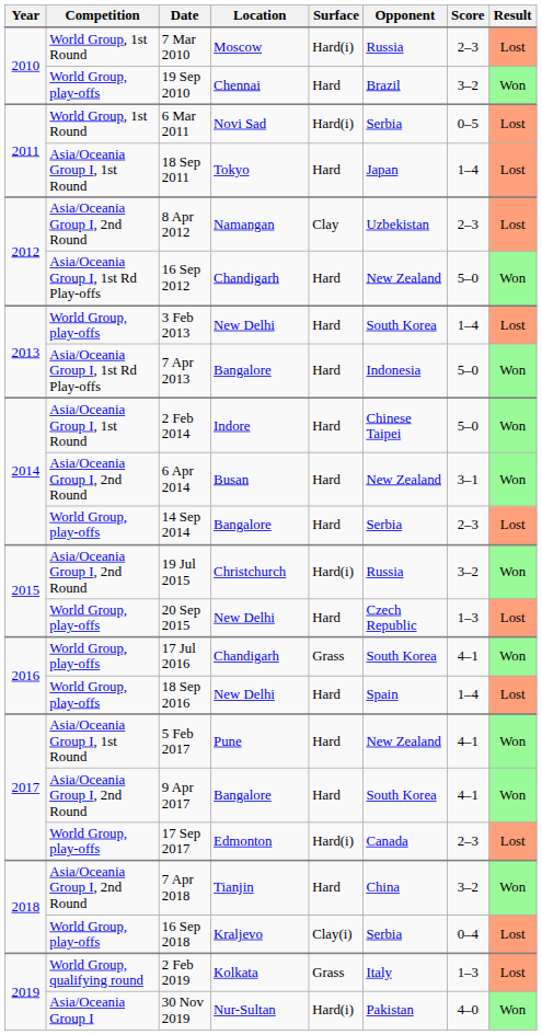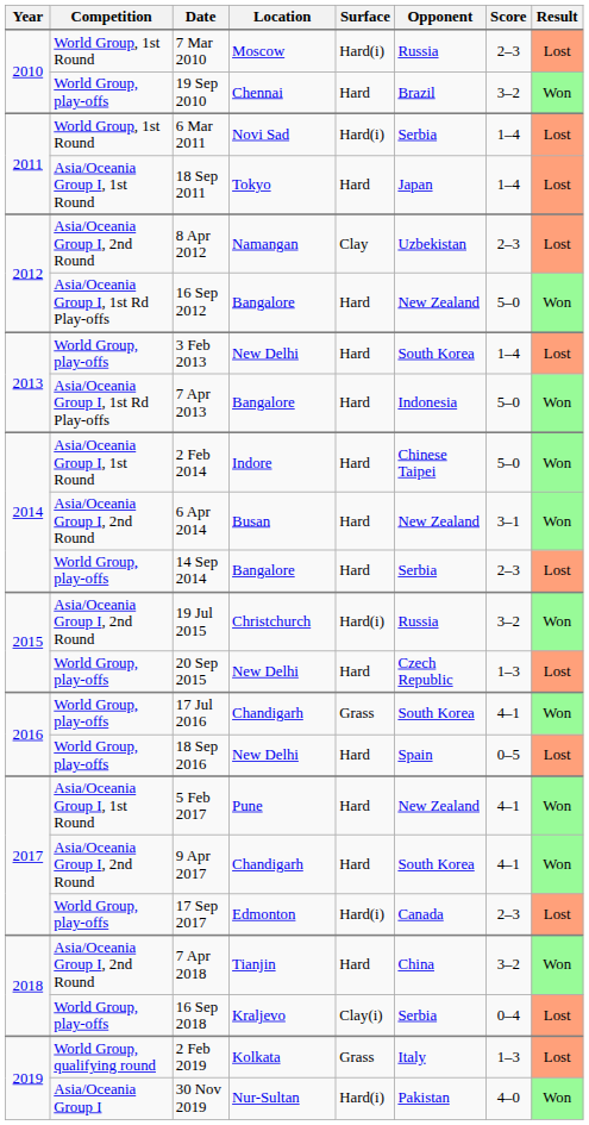 <table class="wikitable collapsible collapsed">
 <tr>
 <th width="70">Year</th>
 <th width="250">Competition</th>
 <th width="125">Date</th>
 <th width="190">Location</th>
 <th width="60">Surface</th>
 <th width="150">Opponent</th>
 <th width="50">Score</th>
 <th width="60">Result</th>
 </tr>
 <tr style="border-top:2px solid gray;">
 <td align="center" rowspan="2"><a href='#'>2010</a></td>
 <td><a href='#'>World Group</a>, 1st Round</td>
 <td>7 Mar 2010</td>
 <td> <a href='#'>Moscow</a></td>
 <td>Hard(i)</td>
 <td> <a href='#'>Russia</a></td>
 <td align="center">2–3</td>
 <td align="center" bgcolor="FFA07A">Lost</td>
 </tr>
 <tr>
 <td><a href='#'> World Group, play-offs</a></td>
 <td>19 Sep 2010</td>
 <td> <a href='#'>Chennai</a></td>
 <td>Hard</td>
 <td> <a href='#'>Brazil</a></td>
 <td align="center">3–2</td>
 <td align="center" bgcolor="#98FB98">Won</td>
 </tr>
 <tr style="border-top:2px solid gray;">
 <td align="center" rowspan="2"><a href='#'>2011</a></td>
 <td><a href='#'>World Group</a>, 1st Round</td>
 <td>6 Mar 2011</td>
 <td> <a href='#'>Novi Sad</a></td>
 <td>Hard(i)</td>
 <td> <a href='#'>Serbia</a></td>
-<td align="center">0–5</td>
+<td align="center">1–4</td>
 <td align="center" bgcolor="#FFA07A">Lost</td>
 </tr>
 <tr>
 <td><a href='#'>Asia/Oceania Group I</a>, 1st Round</td>
 <td>18 Sep 2011</td>
 <td> <a href='#'>Tokyo</a></td>
 <td>Hard</td>
 <td> <a href='#'>Japan</a></td>
 <td align="center">1–4</td>
 <td align="center" bgcolor="#FFA07A">Lost</td>
 </tr>
 <tr style="border-top:2px solid gray;">
 <td align="center" rowspan="2"><a href='#'>2012</a></td>
 <td><a href='#'>Asia/Oceania Group I</a>, 2nd Round</td>
 <td>8 Apr 2012</td>
 <td> <a href='#'>Namangan</a></td>
 <td>Clay</td>
 <td> <a href='#'>Uzbekistan</a></td>
 <td align="center">2–3</td>
 <td align="center" bgcolor="#FFA07A">Lost</td>
 </tr>
 <tr>
 <td><a href='#'>Asia/Oceania Group I</a>, 1st Rd Play-offs</td>
 <td>16 Sep 2012</td>
-<td> <a href='#'>Chandigarh</a></td>
+<td> <a href='#'>Bangalore</a></td>
 <td>Hard</td>
 <td> <a href='#'>New Zealand</a></td>
 <td align="center">5–0</td>
 <td align="center" bgcolor="#98FB98">Won</td>
 </tr>
 <tr style="border-top:2px solid gray;">
 <td align="center" rowspan="2"><a href='#'>2013</a></td>
 <td><a href='#'> World Group, play-offs</a></td>
 <td>3 Feb 2013</td>
 <td> <a href='#'>New Delhi</a></td>
 <td>Hard</td>
 <td> <a href='#'>South Korea</a></td>
 <td align="center">1–4</td>
 <td align="center" bgcolor="#FFA07A">Lost</td>
 </tr>
 <tr>
 <td><a href='#'>Asia/Oceania Group I</a>, 1st Rd Play-offs</td>
 <td>7 Apr 2013</td>
 <td> <a href='#'>Bangalore</a></td>
 <td>Hard</td>
 <td> <a href='#'>Indonesia</a></td>
 <td align="center">5–0</td>
 <td align="center" bgcolor="#98FB98">Won</td>
 </tr>
 <tr style="border-top:2px solid gray;">
 <td align="center" rowspan="3"><a href='#'>2014</a></td>
 <td><a href='#'>Asia/Oceania Group I</a>, 1st Round</td>
 <td>2 Feb 2014</td>
 <td> <a href='#'>Indore</a></td>
 <td>Hard</td>
 <td> <a href='#'>Chinese Taipei</a></td>
 <td align="center">5–0</td>
 <td align="center" bgcolor="#98FB98">Won</td>
 </tr>
 <tr>
 <td><a href='#'>Asia/Oceania Group I</a>, 2nd Round</td>
 <td>6 Apr 2014</td>
 <td> <a href='#'>Busan</a></td>
 <td>Hard</td>
 <td> <a href='#'>New Zealand</a></td>
 <td align="center">3–1</td>
 <td align="center" bgcolor="#98FB98">Won</td>
 </tr>
 <tr>
 <td><a href='#'>World Group, play-offs</a></td>
 <td>14 Sep 2014</td>
 <td> <a href='#'>Bangalore</a></td>
 <td>Hard</td>
 <td> <a href='#'>Serbia</a></td>
 <td align="center">2–3</td>
 <td align="center" bgcolor="#FFA07A">Lost</td>
 </tr>
 <tr style="border-top:2px solid gray;">
 <td align="center" rowspan="2"><a href='#'>2015</a></td>
 <td><a href='#'>Asia/Oceania Group I</a>, 2nd Round</td>
 <td>19 Jul 2015</td>
 <td> <a href='#'>Christchurch</a></td>
 <td>Hard(i)</td>
 <td> <a href='#'>Russia</a></td>
 <td align="center">3–2</td>
 <td align="center" bgcolor="#98FB98">Won</td>
 </tr>
 <tr>
 <td><a href='#'>World Group, play-offs</a></td>
 <td>20 Sep 2015</td>
 <td> <a href='#'>New Delhi</a></td>
 <td>Hard</td>
 <td> <a href='#'>Czech Republic</a></td>
 <td align="center">1–3</td>
 <td align="center" bgcolor="#FFA07A">Lost</td>
 </tr>
 <tr style="border-top:2px solid gray;">
 <td align="center" rowspan="2"><a href='#'>2016</a></td>
 <td><a href='#'>World Group, play-offs</a></td>
 <td>17 Jul 2016</td>
 <td> <a href='#'>Chandigarh</a></td>
 <td>Grass</td>
 <td> <a href='#'>South Korea</a></td>
 <td align="center">4–1</td>
 <td align="center" bgcolor="#98FB98">Won</td>
 </tr>
 <tr>
 <td><a href='#'>World Group, play-offs</a></td>
 <td>18 Sep 2016</td>
 <td> <a href='#'>New Delhi</a></td>
 <td>Hard</td>
 <td> <a href='#'>Spain</a></td>
-<td align="center">1–4</td>
+<td align="center">0–5</td>
 <td align="center" bgcolor="#FFA07A">Lost</td>
 </tr>
 <tr style="border-top:2px solid gray;">
 <td align="center" rowspan="3"><a href='#'>2017</a></td>
 <td><a href='#'>Asia/Oceania Group I</a>, 1st Round</td>
 <td>5 Feb 2017</td>
 <td> <a href='#'>Pune</a></td>
 <td>Hard</td>
 <td> <a href='#'>New Zealand</a></td>
 <td align="center">4–1</td>
 <td align="center" bgcolor="#98FB98">Won</td>
 </tr>
 <tr>
 <td><a href='#'>Asia/Oceania Group I</a>, 2nd Round</td>
 <td>9 Apr 2017</td>
-<td> <a href='#'>Bangalore</a></td>
+<td> <a href='#'>Chandigarh</a></td>
 <td>Hard</td>
 <td> <a href='#'>South Korea</a></td>
 <td align="center">4–1</td>
 <td align="center" bgcolor="#98FB98">Won</td>
 </tr>
 <tr>
 <td><a href='#'>World Group, play-offs</a></td>
 <td>17 Sep 2017</td>
 <td> <a href='#'>Edmonton</a></td>
 <td>Hard(i)</td>
 <td> <a href='#'>Canada</a></td>
 <td align="center">2–3</td>
 <td align="center" bgcolor="#FFA07A">Lost</td>
 </tr>
 <tr style="border-top:2px solid gray;">
 <td align="center" rowspan="2"><a href='#'>2018</a></td>
 <td><a href='#'>Asia/Oceania Group I</a>, 2nd Round</td>
 <td>7 Apr 2018</td>
 <td> <a href='#'>Tianjin</a></td>
 <td>Hard</td>
 <td> <a href='#'>China</a></td>
 <td align="center">3–2</td>
 <td align="center" bgcolor="#98FB98">Won</td>
 </tr>
 <tr>
 <td><a href='#'>World Group, play-offs</a></td>
 <td>16 Sep 2018</td>
 <td> <a href='#'>Kraljevo</a></td>
 <td>Clay(i)</td>
 <td> <a href='#'>Serbia</a></td>
 <td align="center">0–4</td>
 <td align="center" bgcolor="#FFA07A">Lost</td>
 </tr>
 <tr style="border-top:2px solid gray;">
 <td align="center" rowspan="2"><a href='#'>2019</a></td>
 <td><a href='#'>World Group, qualifying round</a></td>
 <td>2 Feb 2019</td>
 <td> <a href='#'>Kolkata</a></td>
 <td>Grass</td>
 <td> <a href='#'>Italy</a></td>
 <td align="center">1–3</td>
 <td align="center" bgcolor="#FFA07A">Lost</td>
 </tr>
 <tr>
 <td><a href='#'>Asia/Oceania Group I</a></td>
 <td>30 Nov 2019</td>
 <td> <a href='#'>Nur-Sultan</a></td>
 <td>Hard(i)</td>
 <td> <a href='#'>Pakistan</a></td>
 <td align="center">4–0</td>
 <td align="center" bgcolor="#98FB98">Won</td>
 </tr>
 </table>
